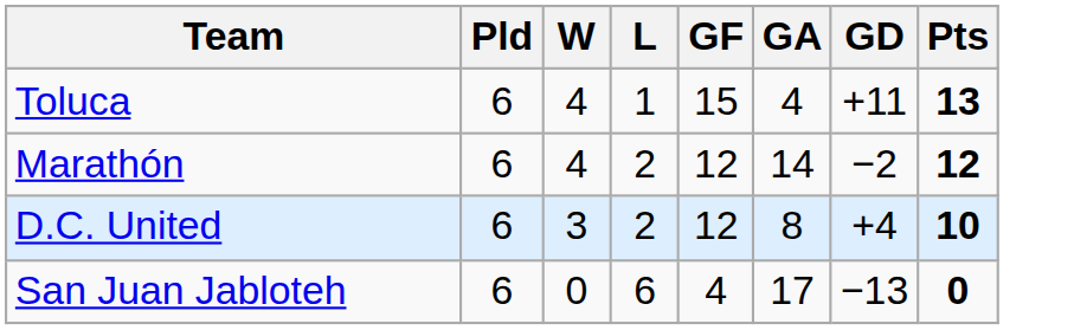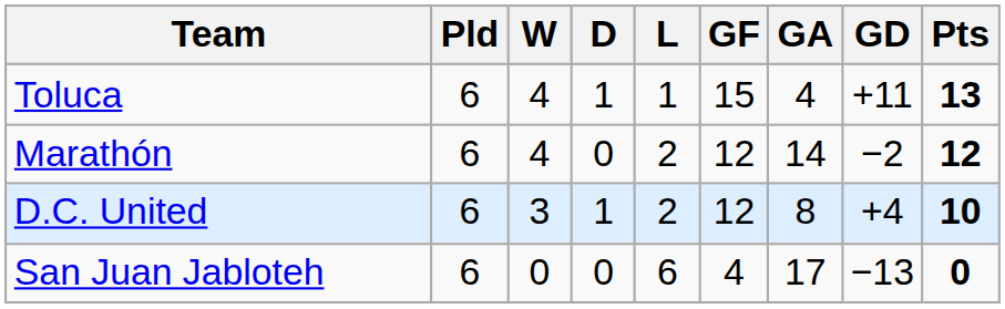 <table class="wikitable" style="text-align: center;">
 <tr>
 <th style="width:175px;">Team</th>
 <th width="20">Pld</th>
 <th width="20">W</th>
+<th width="20">D</th>
 <th width="20">L</th>
 <th width="20">GF</th>
 <th width="20">GA</th>
 <th width="20">GD</th>
 <th width="20">Pts</th>
 </tr>
 <tr>
 <td align=left> <a href='#'>Toluca</a></td>
 <td>6</td>
 <td>4</td>
 <td>1</td>
+<td>1</td>
 <td>15</td>
 <td>4</td>
 <td>+11</td>
 <td><strong>13</strong></td>
 </tr>
 <tr>
 <td align=left> <a href='#'>Marathón</a></td>
 <td>6</td>
 <td>4</td>
+<td>0</td>
 <td>2</td>
 <td>12</td>
 <td>14</td>
 <td>−2</td>
 <td><strong>12</strong></td>
 </tr>
 <tr style="background:#def;">
 <td align=left> <a href='#'>D.C. United</a></td>
 <td>6</td>
 <td>3</td>
+<td>1</td>
 <td>2</td>
 <td>12</td>
 <td>8</td>
 <td>+4</td>
 <td><strong>10</strong></td>
 </tr>
 <tr>
 <td align=left> <a href='#'>San Juan Jabloteh</a></td>
 <td>6</td>
 <td>0</td>
+<td>0</td>
 <td>6</td>
 <td>4</td>
 <td>17</td>
 <td>−13</td>
 <td><strong>0</strong></td>
 </tr>
 </table>
